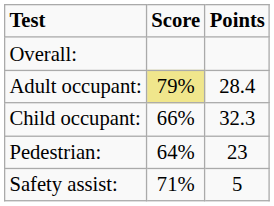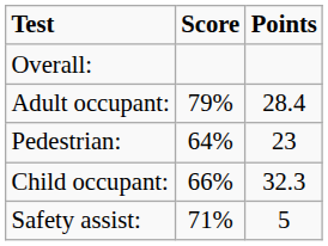 <table class="wikitable">
 <tr>
 <td><strong>Test</strong></td>
 <td><strong>Score</strong></td>
 <td><strong>Points</strong></td>
 </tr>
 <tr>
 <td>Overall:</td>
 <td></td>
 <td style="text-align:center;"></td>
 </tr>
 <tr>
 <td>Adult occupant:</td>
-<td style="background: khaki; text-align:center;">79%</td>
+<td style="text-align:center;">79%</td>
 <td style="text-align:center;">28.4</td>
+</tr>
+<tr>
+<td>Pedestrian:</td>
+<td style="text-align:center;">64%</td>
+<td style="text-align:center;">23</td>
 </tr>
 <tr>
 <td>Child occupant:</td>
 <td style="text-align:center;">66%</td>
 <td style="text-align:center;">32.3</td>
 </tr>
 <tr>
-<td>Pedestrian:</td>
-<td style="text-align:center;">64%</td>
-<td style="text-align:center;">23</td>
-</tr>
-<tr>
 <td>Safety assist:</td>
 <td style="text-align:center;">71%</td>
 <td style="text-align:center;">5</td>
 </tr>
 </table>
